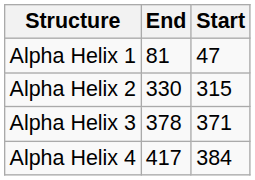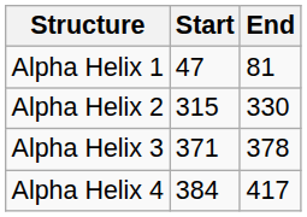 <table class="wikitable">
 <tr>
 <th>Structure</th>
+<th>Start</th>
 <th>End</th>
-<th>Start</th>
 </tr>
 <tr>
 <td>Alpha Helix 1</td>
+<td>47</td>
 <td>81</td>
-<td>47</td>
 </tr>
 <tr>
 <td>Alpha Helix 2</td>
+<td>315</td>
 <td>330</td>
-<td>315</td>
 </tr>
 <tr>
 <td>Alpha Helix 3</td>
+<td>371</td>
 <td>378</td>
-<td>371</td>
 </tr>
 <tr>
 <td>Alpha Helix 4</td>
+<td>384</td>
 <td>417</td>
-<td>384</td>
 </tr>
 </table>
